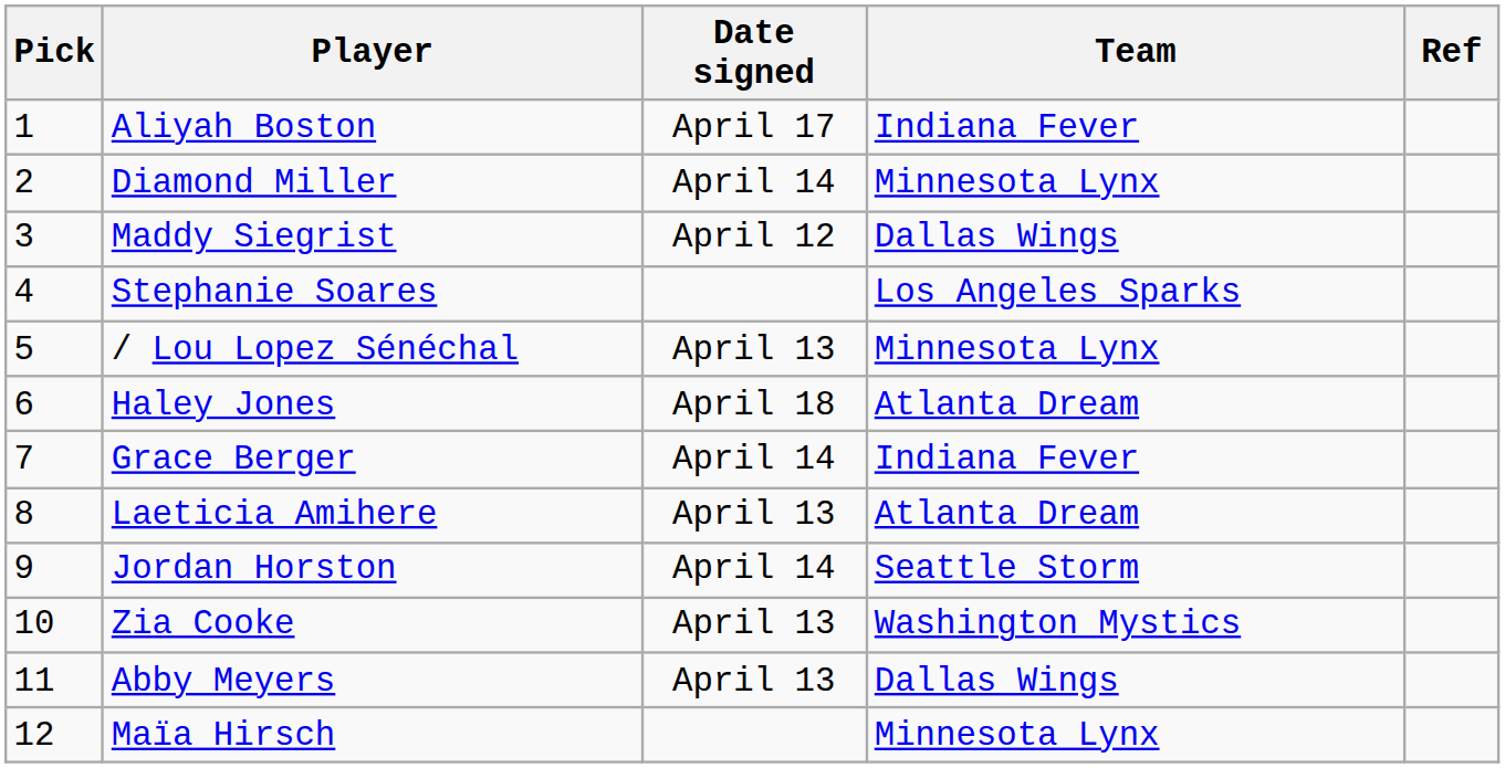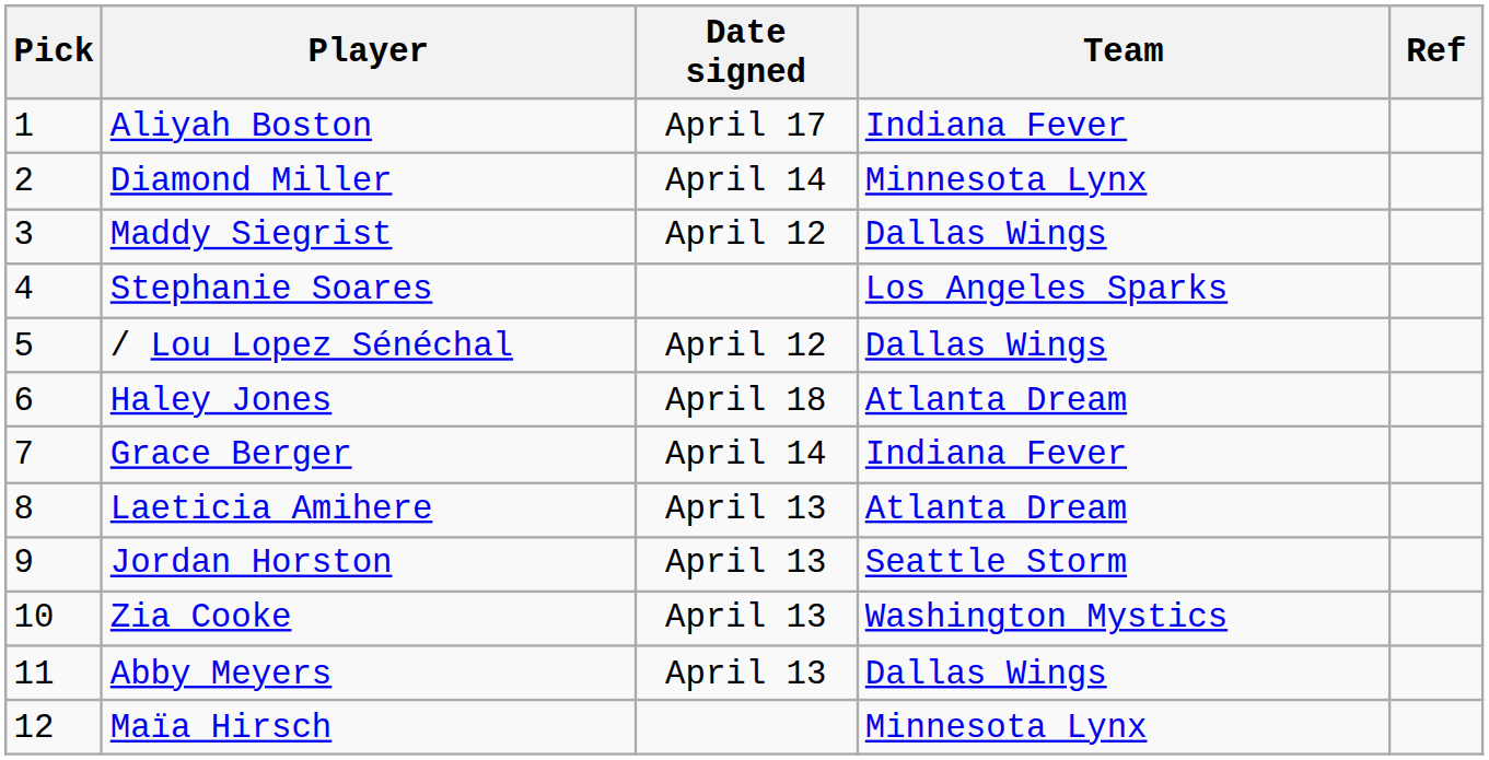 <table class="wikitable">
 <tr>
 <th style="width:30px">Pick</th>
 <th style="width:200px">Player</th>
 <th style="width:80px">Date signed</th>
 <th style="width:200px">Team</th>
 <th class="unsortable" style="width:30px">Ref</th>
 </tr>
 <tr>
 <td>1</td>
 <td> <a href='#'>Aliyah Boston</a></td>
 <td align="center">April 17</td>
 <td><a href='#'>Indiana Fever</a></td>
 <td align="center"></td>
 </tr>
 <tr>
 <td>2</td>
 <td> <a href='#'>Diamond Miller</a></td>
 <td align="center">April 14</td>
 <td><a href='#'>Minnesota Lynx</a></td>
 <td align="center"></td>
 </tr>
 <tr>
 <td>3</td>
 <td> <a href='#'>Maddy Siegrist</a></td>
 <td align="center">April 12</td>
 <td><a href='#'>Dallas Wings</a></td>
 <td align="center"></td>
 </tr>
 <tr>
 <td>4</td>
 <td> <a href='#'>Stephanie Soares</a></td>
 <td align="center"></td>
 <td><a href='#'>Los Angeles Sparks</a></td>
 <td align="center"></td>
 </tr>
 <tr>
 <td>5</td>
 <td>/ <a href='#'>Lou Lopez Sénéchal</a></td>
-<td align="center">April 13</td>
-<td><a href='#'>Minnesota Lynx</a></td>
+<td align="center">April 12</td>
+<td><a href='#'>Dallas Wings</a></td>
 <td align="center"></td>
 </tr>
 <tr>
 <td>6</td>
 <td> <a href='#'>Haley Jones</a></td>
 <td align="center">April 18</td>
 <td><a href='#'>Atlanta Dream</a></td>
 <td align="center"></td>
 </tr>
 <tr>
 <td>7</td>
 <td> <a href='#'>Grace Berger</a></td>
 <td align="center">April 14</td>
 <td><a href='#'>Indiana Fever</a></td>
 <td align="center"></td>
 </tr>
 <tr>
 <td>8</td>
 <td> <a href='#'>Laeticia Amihere</a></td>
 <td align="center">April 13</td>
 <td><a href='#'>Atlanta Dream</a></td>
 <td align="center"></td>
 </tr>
 <tr>
 <td>9</td>
 <td> <a href='#'>Jordan Horston</a></td>
-<td align="center">April 14</td>
+<td align="center">April 13</td>
 <td><a href='#'>Seattle Storm</a></td>
 <td align="center"></td>
 </tr>
 <tr>
 <td>10</td>
 <td> <a href='#'>Zia Cooke</a></td>
 <td align="center">April 13</td>
 <td><a href='#'>Washington Mystics</a></td>
 <td align="center"></td>
 </tr>
 <tr>
 <td>11</td>
 <td> <a href='#'>Abby Meyers</a></td>
 <td align="center">April 13</td>
 <td><a href='#'>Dallas Wings</a></td>
 <td align="center"></td>
 </tr>
 <tr>
 <td>12</td>
 <td> <a href='#'>Maïa Hirsch</a></td>
 <td align="center"></td>
 <td><a href='#'>Minnesota Lynx</a></td>
 <td align="center"></td>
 </tr>
 </table>
